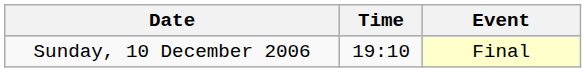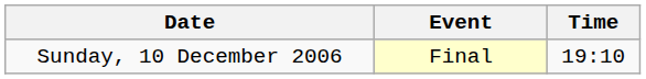 <table class = "wikitable" style="text-align:center;">
 <tr>
 <th width=220>Date</th>
+<th width=100>Event</th>
 <th width=50>Time</th>
-<th width=100>Event</th>
 </tr>
 <tr>
 <td>Sunday, 10 December 2006</td>
+<td bgcolor=ffffcc>Final</td>
 <td>19:10</td>
-<td bgcolor=ffffcc>Final</td>
 </tr>
 </table>
